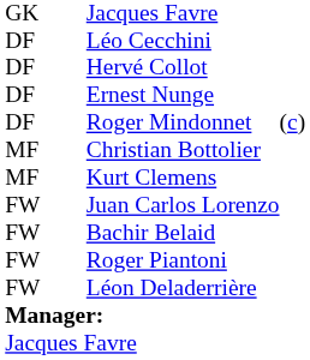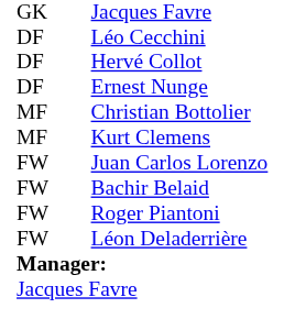 <table style="font-size: 90%" cellspacing="0" cellpadding="0" align=center>
 <tr>
 <td colspan=4></td>
 </tr>
 <tr>
 <th width=25></th>
 <th width=25></th>
 </tr>
 <tr>
 <td>GK</td>
 <td><strong> </strong></td>
 <td> <a href='#'>Jacques Favre</a></td>
 </tr>
 <tr>
 <td>DF</td>
 <td><strong> </strong></td>
 <td> <a href='#'>Léo Cecchini</a></td>
 </tr>
 <tr>
 <td>DF</td>
 <td><strong> </strong></td>
 <td> <a href='#'>Hervé Collot</a></td>
 </tr>
 <tr>
 <td>DF</td>
 <td><strong> </strong></td>
 <td> <a href='#'>Ernest Nunge</a></td>
-</tr>
-<tr>
-<td>DF</td>
-<td><strong> </strong></td>
-<td> <a href='#'>Roger Mindonnet</a></td>
-<td>(<a href='#'>c</a>)</td>
 </tr>
 <tr>
 <td>MF</td>
 <td><strong> </strong></td>
 <td> <a href='#'>Christian Bottolier</a></td>
 </tr>
 <tr>
 <td>MF</td>
 <td><strong> </strong></td>
 <td> <a href='#'>Kurt Clemens</a></td>
 </tr>
 <tr>
 <td>FW</td>
 <td><strong> </strong></td>
 <td> <a href='#'>Juan Carlos Lorenzo</a></td>
 </tr>
 <tr>
 <td>FW</td>
 <td><strong> </strong></td>
 <td> <a href='#'>Bachir Belaid</a></td>
 </tr>
 <tr>
 <td>FW</td>
 <td><strong> </strong></td>
 <td> <a href='#'>Roger Piantoni</a></td>
 </tr>
 <tr>
 <td>FW</td>
 <td><strong> </strong></td>
 <td> <a href='#'>Léon Deladerrière</a></td>
 </tr>
 <tr>
 <td colspan=3><strong>Manager:</strong></td>
 </tr>
 <tr>
 <td colspan=4> <a href='#'>Jacques Favre</a></td>
 </tr>
 </table>
